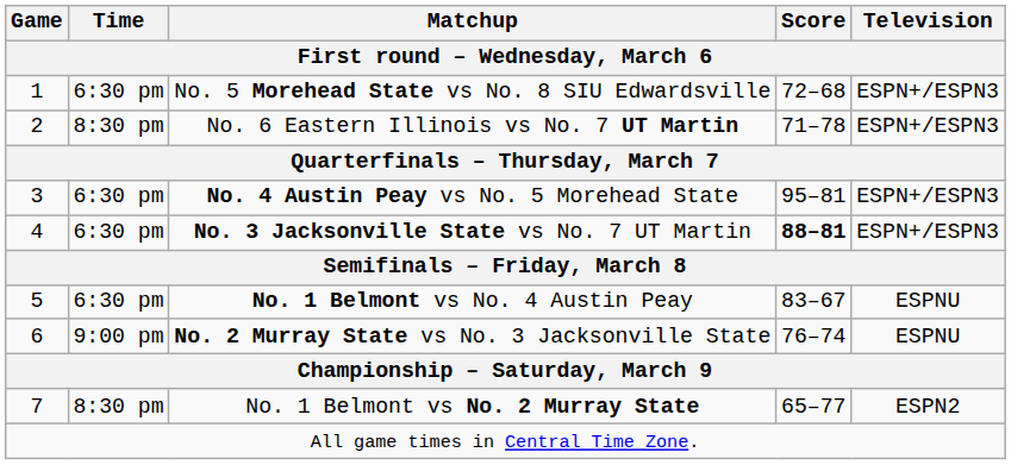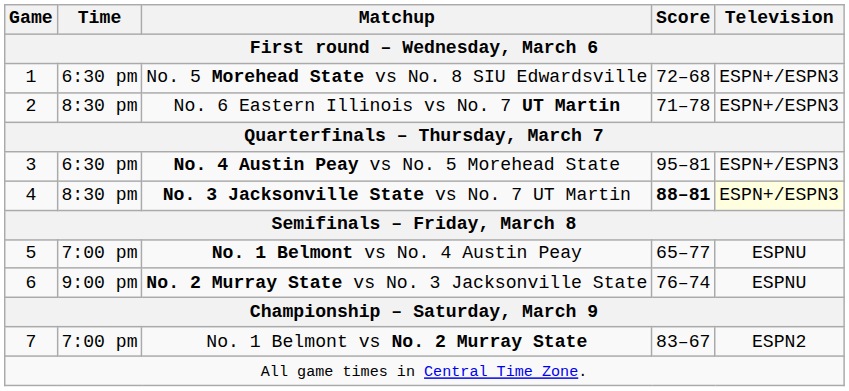 <table class="wikitable" style="font-size: 95%;text-align:center">
 <tr>
 <th>Game</th>
 <th>Time</th>
 <th>Matchup</th>
 <th>Score</th>
 <th>Television</th>
 </tr>
 <tr>
 <th colspan=5>First round – Wednesday, March 6</th>
 </tr>
 <tr>
 <td>1</td>
 <td>6:30 pm</td>
 <td>No. 5 <strong>Morehead State</strong> vs No. 8 SIU Edwardsville</td>
 <td>72–68</td>
 <td>ESPN+/ESPN3</td>
 </tr>
 <tr>
 <td>2</td>
 <td>8:30 pm</td>
 <td>No. 6 Eastern Illinois vs No. 7 <strong>UT Martin</strong></td>
 <td>71–78</td>
 <td>ESPN+/ESPN3</td>
 </tr>
 <tr>
 <th colspan=5>Quarterfinals – Thursday, March 7</th>
 </tr>
 <tr>
 <td>3</td>
 <td>6:30 pm</td>
 <td><strong>No. 4 Austin Peay</strong> vs No. 5 Morehead State</td>
 <td>95–81</td>
 <td>ESPN+/ESPN3</td>
 </tr>
 <tr>
 <td>4</td>
-<td>6:30 pm</td>
+<td>8:30 pm</td>
 <td><strong>No. 3 Jacksonville State</strong> vs No. 7 UT Martin</td>
 <td><strong>88–81</strong></td>
-<td>ESPN+/ESPN3</td>
+<td style="background: lightyellow;">ESPN+/ESPN3</td>
 </tr>
 <tr>
 <th colspan=5>Semifinals – Friday, March 8</th>
 </tr>
 <tr>
 <td>5</td>
-<td>6:30 pm</td>
+<td>7:00 pm</td>
 <td><strong>No. 1 Belmont</strong> vs No. 4 Austin Peay</td>
-<td>83–67</td>
+<td>65–77</td>
 <td>ESPNU</td>
 </tr>
 <tr>
 <td>6</td>
 <td>9:00 pm</td>
 <td><strong>No. 2 Murray State</strong> vs No. 3 Jacksonville State</td>
 <td>76–74</td>
 <td>ESPNU</td>
 </tr>
 <tr>
 <th colspan=5>Championship – Saturday, March 9</th>
 </tr>
 <tr>
 <td>7</td>
-<td>8:30 pm</td>
+<td>7:00 pm</td>
 <td>No. 1 Belmont vs <strong>No. 2 Murray State</strong></td>
-<td>65–77</td>
+<td>83–67</td>
 <td>ESPN2</td>
 </tr>
 <tr>
 <td colspan=5><small>All game times in <a href='#'>Central Time Zone</a>.</small></td>
 </tr>
 </table>
